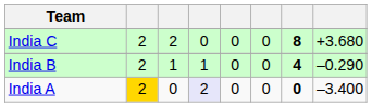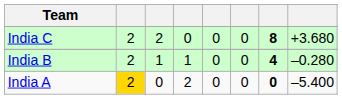 <table class="wikitable" style="text-align:center">
 <tr>
 <th style="width:120px">Team</th>
 <th style="width:25px"></th>
 <th style="width:25px"></th>
 <th style="width:25px"></th>
 <th style="width:25px"></th>
 <th style="width:25px"></th>
 <th style="width:25px"></th>
 <th style="width:40px"></th>
 </tr>
 <tr>
 </tr>
 <tr style="background:#cfc;">
 <td style="text-align:left"><a href='#'>India C</a></td>
 <td>2</td>
 <td>2</td>
 <td>0</td>
 <td>0</td>
 <td>0</td>
 <td><strong>8</strong></td>
 <td>+3.680</td>
 </tr>
 <tr>
 </tr>
 <tr style="background:#cfc;">
 <td style="text-align:left"><a href='#'>India B</a></td>
 <td>2</td>
 <td>1</td>
 <td>1</td>
 <td>0</td>
 <td>0</td>
 <td><strong>4</strong></td>
-<td>–0.290</td>
+<td>–0.280</td>
 </tr>
 <tr>
 <td style="text-align:left"><a href='#'>India A</a></td>
 <td style="background: gold;">2</td>
 <td>0</td>
-<td style="background: lavender;">2</td>
+<td>2</td>
 <td>0</td>
 <td>0</td>
 <td><strong>0</strong></td>
-<td>–3.400</td>
+<td>–5.400</td>
 </tr>
 </table>
